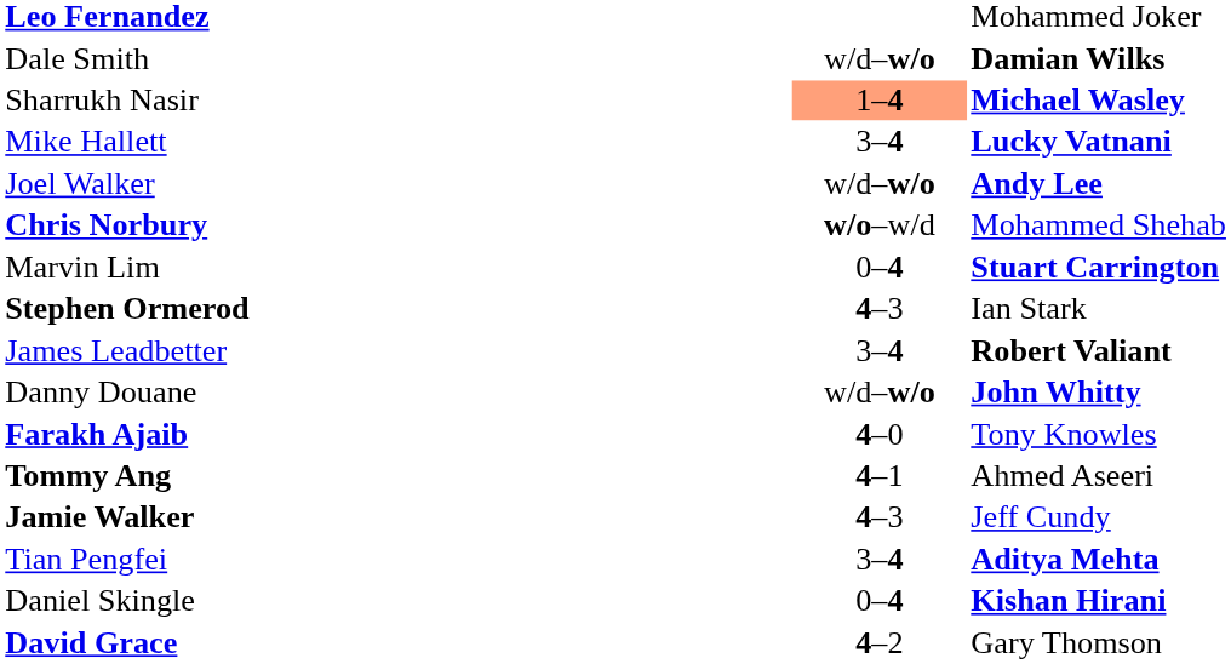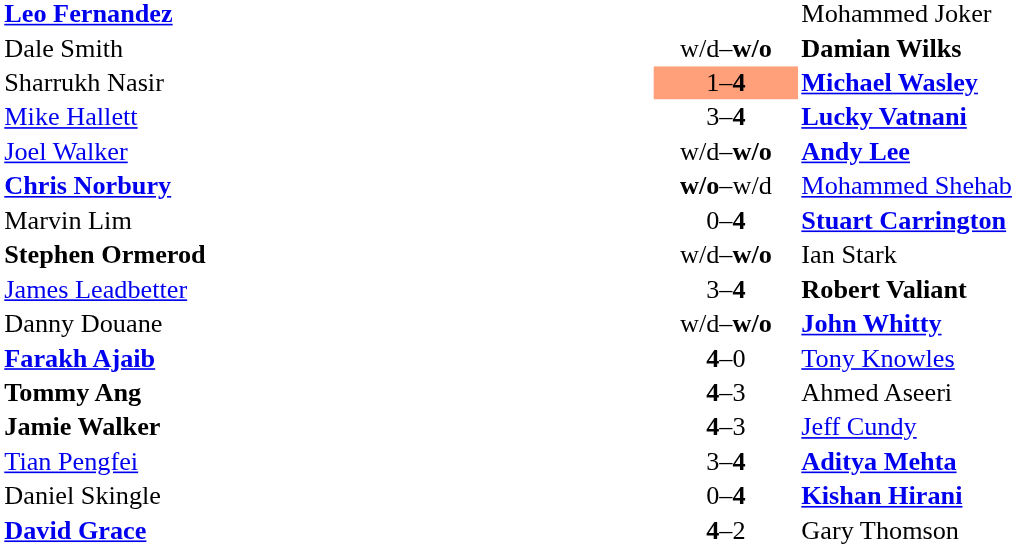 <table width="100%" cellspacing="1">
 <tr>
 <th width=45%></th>
 <th width=10%></th>
 <th width=45%></th>
 </tr>
 <tr>
 <td> <strong><a href='#'>Leo Fernandez</a></strong></td>
 <td align="center"></td>
 <td> Mohammed Joker</td>
 </tr>
 <tr>
 <td> Dale Smith</td>
 <td align="center">w/d–<strong>w/o</strong></td>
 <td> <strong>Damian Wilks</strong></td>
 </tr>
 <tr>
 <td> Sharrukh Nasir</td>
 <td align="center" style="background: lightsalmon;">1–<strong>4</strong></td>
 <td> <strong><a href='#'>Michael Wasley</a></strong></td>
 </tr>
 <tr>
 <td> <a href='#'>Mike Hallett</a></td>
 <td align="center">3–<strong>4</strong></td>
 <td> <strong><a href='#'>Lucky Vatnani</a></strong></td>
 </tr>
 <tr>
 <td> <a href='#'>Joel Walker</a></td>
 <td align="center">w/d–<strong>w/o</strong></td>
 <td> <strong><a href='#'>Andy Lee</a></strong></td>
 </tr>
 <tr>
 <td> <strong><a href='#'>Chris Norbury</a></strong></td>
 <td align="center"><strong>w/o</strong>–w/d</td>
 <td> <a href='#'>Mohammed Shehab</a></td>
 </tr>
 <tr>
 <td> Marvin Lim</td>
 <td align="center">0–<strong>4</strong></td>
 <td> <strong><a href='#'>Stuart Carrington</a></strong></td>
 </tr>
 <tr>
 <td> <strong>Stephen Ormerod</strong></td>
-<td align="center"><strong>4</strong>–3</td>
+<td align="center">w/d–<strong>w/o</strong></td>
 <td> Ian Stark</td>
 </tr>
 <tr>
 <td> <a href='#'>James Leadbetter</a></td>
 <td align="center">3–<strong>4</strong></td>
 <td> <strong>Robert Valiant</strong></td>
 </tr>
 <tr>
 <td> Danny Douane</td>
 <td align="center">w/d–<strong>w/o</strong></td>
 <td> <strong><a href='#'>John Whitty</a></strong></td>
 </tr>
 <tr>
 <td> <strong><a href='#'>Farakh Ajaib</a></strong></td>
 <td align="center"><strong>4</strong>–0</td>
 <td> <a href='#'>Tony Knowles</a></td>
 </tr>
 <tr>
 <td> <strong>Tommy Ang</strong></td>
-<td align="center"><strong>4</strong>–1</td>
+<td align="center"><strong>4</strong>–3</td>
 <td> Ahmed Aseeri</td>
 </tr>
 <tr>
 <td> <strong>Jamie Walker</strong></td>
 <td align="center"><strong>4</strong>–3</td>
 <td> <a href='#'>Jeff Cundy</a></td>
 </tr>
 <tr>
 <td> <a href='#'>Tian Pengfei</a></td>
 <td align="center">3–<strong>4</strong></td>
 <td> <strong><a href='#'>Aditya Mehta</a></strong></td>
 </tr>
 <tr>
 <td> Daniel Skingle</td>
 <td align="center">0–<strong>4</strong></td>
 <td> <strong><a href='#'>Kishan Hirani</a></strong></td>
 </tr>
 <tr>
 <td> <strong><a href='#'>David Grace</a></strong></td>
 <td align="center"><strong>4</strong>–2</td>
 <td> Gary Thomson</td>
 </tr>
 </table>
